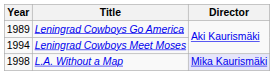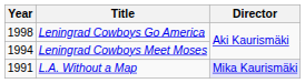 <table class="wikitable">
 <tr>
 <th>Year</th>
 <th>Title</th>
 <th>Director</th>
 </tr>
 <tr>
-<td>1989</td>
+<td>1998</td>
 <td><em><a href='#'>Leningrad Cowboys Go America</a></em></td>
 <td rowspan="2"><a href='#'>Aki Kaurismäki</a></td>
 </tr>
 <tr>
 <td>1994</td>
 <td><em><a href='#'>Leningrad Cowboys Meet Moses</a></em></td>
 </tr>
 <tr>
-<td>1998</td>
+<td>1991</td>
 <td><em><a href='#'>L.A. Without a Map</a></em></td>
 <td style="background: lavender;"><a href='#'>Mika Kaurismäki</a></td>
 </tr>
 </table>
